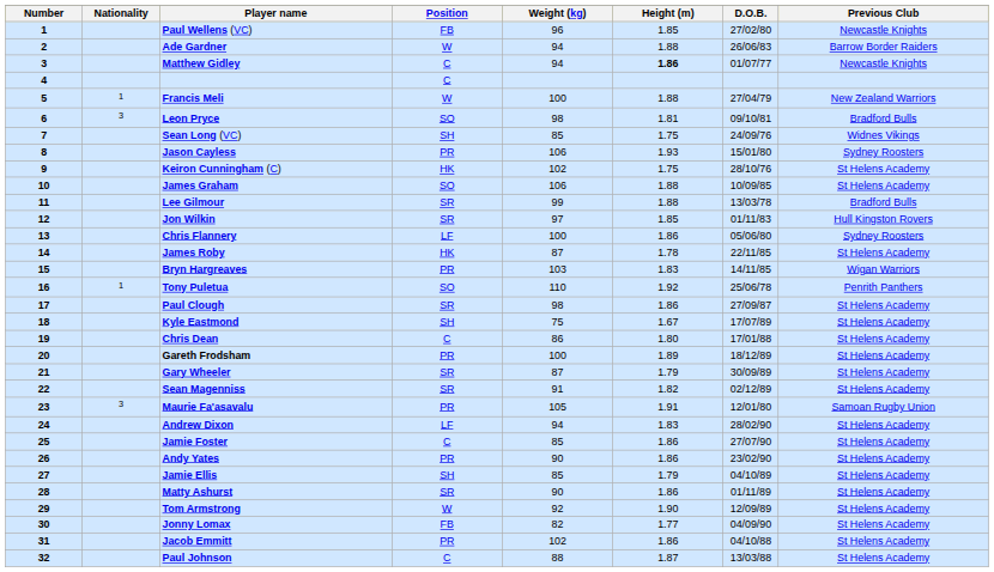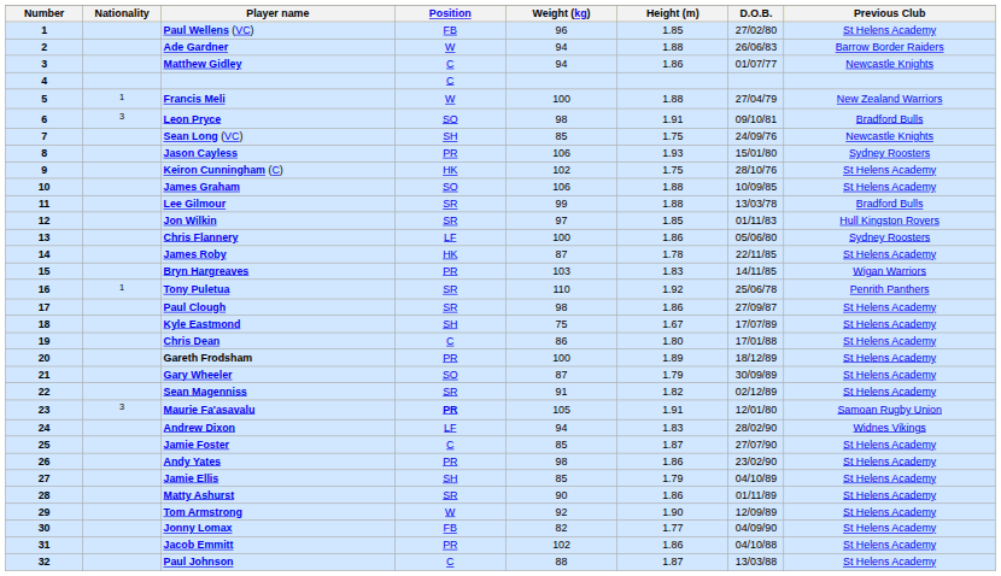 <table class="wikitable sortable" width="100%" style="font-size:85%">
 <tr bgcolor="#fff000">
 </tr>
 <tr bgcolor="#fff000">
 <th width=7%>Number</th>
 <th width=7%>Nationality</th>
 <th width=21%>Player name</th>
 <th width=10%><a href='#'>Position</a></th>
 <th width=10%>Weight (<a href='#'>kg</a>)</th>
 <th width=10%>Height (m)</th>
 <th width=5%>D.O.B.</th>
 <th width=19%>Previous Club</th>
 </tr>
 <tr bgcolor=#D0E7FF>
 <td align=center><strong>1</strong></td>
 <td align=center></td>
 <td><strong><a href='#'>Paul Wellens</a></strong> (<a href='#'>VC</a>)</td>
 <td align=center><a href='#'>FB</a></td>
 <td align=center>96</td>
 <td align=center>1.85</td>
 <td align=center>27/02/80</td>
-<td align=center><a href='#'>Newcastle Knights</a></td>
+<td align=center><a href='#'>St Helens Academy</a></td>
 </tr>
 <tr bgcolor=#D0E7FF>
 <td align=center><strong>2</strong></td>
 <td align=center></td>
 <td><strong><a href='#'>Ade Gardner</a></strong></td>
 <td align=center><a href='#'>W</a></td>
 <td align=center>94</td>
 <td align=center>1.88</td>
 <td align=center>26/06/83</td>
 <td align=center><a href='#'>Barrow Border Raiders</a></td>
 </tr>
 <tr bgcolor=#D0E7FF>
 <td align=center><strong>3</strong></td>
 <td align=center></td>
 <td><strong><a href='#'>Matthew Gidley</a></strong></td>
 <td align=center><a href='#'>C</a></td>
 <td align=center>94</td>
-<td align=center><strong>1.86</strong></td>
+<td align=center>1.86</td>
 <td align=center>01/07/77</td>
 <td align=center><a href='#'>Newcastle Knights</a></td>
 </tr>
 <tr bgcolor=#D0E7FF>
 <td align=center><strong>4</strong></td>
 <td align=center></td>
 <td></td>
 <td align=center><a href='#'>C</a></td>
 <td align=center></td>
 <td align=center></td>
 <td align=center></td>
 <td align=center></td>
 </tr>
 <tr bgcolor=#D0E7FF>
 <td align=center><strong>5</strong></td>
 <td align=center><sup>1</sup></td>
 <td><strong><a href='#'>Francis Meli</a></strong></td>
 <td align=center><a href='#'>W</a></td>
 <td align=center>100</td>
 <td align=center>1.88</td>
 <td align=center>27/04/79</td>
 <td align=center><a href='#'>New Zealand Warriors</a></td>
 </tr>
 <tr bgcolor=#D0E7FF>
 <td align=center><strong>6</strong></td>
 <td align=center><sup>3</sup></td>
 <td><strong><a href='#'>Leon Pryce</a></strong></td>
 <td align=center><a href='#'>SO</a></td>
 <td align=center>98</td>
-<td align=center>1.81</td>
+<td align=center>1.91</td>
 <td align=center>09/10/81</td>
 <td align=center><a href='#'>Bradford Bulls</a></td>
 </tr>
 <tr bgcolor=#D0E7FF>
 <td align=center><strong>7</strong></td>
 <td align=center></td>
 <td><strong><a href='#'>Sean Long</a></strong> (<a href='#'>VC</a>)</td>
 <td align=center><a href='#'>SH</a></td>
 <td align=center>85</td>
 <td align=center>1.75</td>
 <td align=center>24/09/76</td>
-<td align=center><a href='#'>Widnes Vikings</a></td>
+<td align=center><a href='#'>Newcastle Knights</a></td>
 </tr>
 <tr bgcolor=#D0E7FF>
 <td align=center><strong>8</strong></td>
 <td align=center></td>
 <td><strong><a href='#'>Jason Cayless</a></strong></td>
 <td align=center><a href='#'>PR</a></td>
 <td align=center>106</td>
 <td align=center>1.93</td>
 <td align=center>15/01/80</td>
 <td align=center><a href='#'>Sydney Roosters</a></td>
 </tr>
 <tr bgcolor=#D0E7FF>
 <td align=center><strong>9</strong></td>
 <td align=center></td>
 <td><strong><a href='#'>Keiron Cunningham</a></strong> (<a href='#'>C</a>)</td>
 <td align=center><a href='#'>HK</a></td>
 <td align=center>102</td>
 <td align=center>1.75</td>
 <td align=center>28/10/76</td>
 <td align=center><a href='#'>St Helens Academy</a></td>
 </tr>
 <tr bgcolor=#D0E7FF>
 <td align=center><strong>10</strong></td>
 <td align=center></td>
 <td><strong><a href='#'>James Graham</a></strong></td>
 <td align=center><a href='#'>SO</a></td>
 <td align=center>106</td>
 <td align=center>1.88</td>
 <td align=center>10/09/85</td>
 <td align=center><a href='#'>St Helens Academy</a></td>
 </tr>
 <tr bgcolor=#D0E7FF>
 <td align=center><strong>11</strong></td>
 <td align=center></td>
 <td><strong><a href='#'>Lee Gilmour</a></strong></td>
 <td align=center><a href='#'>SR</a></td>
 <td align=center>99</td>
 <td align=center>1.88</td>
 <td align=center>13/03/78</td>
 <td align=center><a href='#'>Bradford Bulls</a></td>
 </tr>
 <tr bgcolor=#D0E7FF>
 <td align=center><strong>12</strong></td>
 <td align=center></td>
 <td><strong><a href='#'>Jon Wilkin</a></strong></td>
 <td align=center><a href='#'>SR</a></td>
 <td align=center>97</td>
 <td align=center>1.85</td>
 <td align=center>01/11/83</td>
 <td align=center><a href='#'>Hull Kingston Rovers</a></td>
 </tr>
 <tr bgcolor=#D0E7FF>
 <td align=center><strong>13</strong></td>
 <td align=center></td>
 <td><strong><a href='#'>Chris Flannery</a></strong></td>
 <td align=center><a href='#'>LF</a></td>
 <td align=center>100</td>
 <td align=center>1.86</td>
 <td align=center>05/06/80</td>
 <td align=center><a href='#'>Sydney Roosters</a></td>
 </tr>
 <tr bgcolor=#D0E7FF>
 <td align=center><strong>14</strong></td>
 <td align=center></td>
 <td><strong><a href='#'>James Roby</a></strong></td>
 <td align=center><a href='#'>HK</a></td>
 <td align=center>87</td>
 <td align=center>1.78</td>
 <td align=center>22/11/85</td>
 <td align=center><a href='#'>St Helens Academy</a></td>
 </tr>
 <tr bgcolor=#D0E7FF>
 <td align=center><strong>15</strong></td>
 <td align=center></td>
 <td><strong><a href='#'>Bryn Hargreaves</a></strong></td>
 <td align=center><a href='#'>PR</a></td>
 <td align=center>103</td>
 <td align=center>1.83</td>
 <td align=center>14/11/85</td>
 <td align=center><a href='#'>Wigan Warriors</a></td>
 </tr>
 <tr bgcolor=#D0E7FF>
 <td align=center><strong>16</strong></td>
 <td align=center> <sup>1</sup></td>
 <td><strong><a href='#'>Tony Puletua</a></strong></td>
-<td align=center><a href='#'>SO</a></td>
+<td align=center><a href='#'>SR</a></td>
 <td align=center>110</td>
 <td align=center>1.92</td>
 <td align=center>25/06/78</td>
 <td align=center><a href='#'>Penrith Panthers</a></td>
 </tr>
 <tr bgcolor=#D0E7FF>
 <td align=center><strong>17</strong></td>
 <td align=center></td>
 <td><strong><a href='#'>Paul Clough</a></strong></td>
 <td align=center><a href='#'>SR</a></td>
 <td align=center>98</td>
 <td align=center>1.86</td>
 <td align=center>27/09/87</td>
 <td align=center><a href='#'>St Helens Academy</a></td>
 </tr>
 <tr bgcolor=#D0E7FF>
 <td align=center><strong>18</strong></td>
 <td align=center></td>
 <td><strong><a href='#'>Kyle Eastmond</a></strong></td>
 <td align=center><a href='#'>SH</a></td>
 <td align=center>75</td>
 <td align=center>1.67</td>
 <td align=center>17/07/89</td>
 <td align=center><a href='#'>St Helens Academy</a></td>
 </tr>
 <tr bgcolor=#D0E7FF>
 <td align=center><strong>19</strong></td>
 <td align=center></td>
 <td><strong><a href='#'>Chris Dean</a></strong></td>
 <td align=center><a href='#'>C</a></td>
 <td align=center>86</td>
 <td align=center>1.80</td>
 <td align=center>17/01/88</td>
 <td align=center><a href='#'>St Helens Academy</a></td>
 </tr>
 <tr bgcolor=#D0E7FF>
 <td align=center><strong>20</strong></td>
 <td align=center></td>
 <td><strong>Gareth Frodsham</strong></td>
 <td align=center><a href='#'>PR</a></td>
 <td align=center>100</td>
 <td align=center>1.89</td>
 <td align=center>18/12/89</td>
 <td align=center><a href='#'>St Helens Academy</a></td>
 </tr>
 <tr bgcolor=#D0E7FF>
 <td align=center><strong>21</strong></td>
 <td align=center></td>
 <td><strong><a href='#'>Gary Wheeler</a></strong></td>
-<td align=center><a href='#'>SR</a></td>
+<td align=center><a href='#'>SO</a></td>
 <td align=center>87</td>
 <td align=center>1.79</td>
 <td align=center>30/09/89</td>
 <td align=center><a href='#'>St Helens Academy</a></td>
 </tr>
 <tr bgcolor=#D0E7FF>
 <td align=center><strong>22</strong></td>
 <td align=center></td>
 <td><strong><a href='#'>Sean Magenniss</a></strong></td>
 <td align=center><a href='#'>SR</a></td>
 <td align=center>91</td>
 <td align=center>1.82</td>
 <td align=center>02/12/89</td>
 <td align=center><a href='#'>St Helens Academy</a></td>
 </tr>
 <tr bgcolor=#D0E7FF>
 <td align=center><strong>23</strong></td>
 <td align=center> <sup>3</sup></td>
 <td><strong><a href='#'>Maurie Fa'asavalu</a></strong></td>
-<td align=center><a href='#'>PR</a></td>
+<td align=center><strong><a href='#'>PR</a></strong></td>
 <td align=center>105</td>
 <td align=center>1.91</td>
 <td align=center>12/01/80</td>
 <td align=center><a href='#'>Samoan Rugby Union</a></td>
 </tr>
 <tr bgcolor=#D0E7FF>
 <td align=center><strong>24</strong></td>
 <td align=center></td>
 <td><strong><a href='#'>Andrew Dixon</a></strong></td>
 <td align=center><a href='#'>LF</a></td>
 <td align=center>94</td>
 <td align=center>1.83</td>
 <td align=center>28/02/90</td>
-<td align=center><a href='#'>St Helens Academy</a></td>
+<td align=center><a href='#'>Widnes Vikings</a></td>
 </tr>
 <tr bgcolor=#D0E7FF>
 <td align=center><strong>25</strong></td>
 <td align=center></td>
 <td><strong><a href='#'>Jamie Foster</a></strong></td>
 <td align=center><a href='#'>C</a></td>
 <td align=center>85</td>
-<td align=center>1.86</td>
+<td align=center>1.87</td>
 <td align=center>27/07/90</td>
 <td align=center><a href='#'>St Helens Academy</a></td>
 </tr>
 <tr bgcolor=#D0E7FF>
 <td align=center><strong>26</strong></td>
 <td align=center></td>
 <td><strong><a href='#'>Andy Yates</a></strong></td>
 <td align=center><a href='#'>PR</a></td>
-<td align=center>90</td>
+<td align=center>98</td>
 <td align=center>1.86</td>
 <td align=center>23/02/90</td>
 <td align=center><a href='#'>St Helens Academy</a></td>
 </tr>
 <tr bgcolor=#D0E7FF>
 <td align=center><strong>27</strong></td>
 <td align=center></td>
 <td><strong><a href='#'>Jamie Ellis</a></strong></td>
 <td align=center><a href='#'>SH</a></td>
 <td align=center>85</td>
 <td align=center>1.79</td>
 <td align=center>04/10/89</td>
 <td align=center><a href='#'>St Helens Academy</a></td>
 </tr>
 <tr bgcolor=#D0E7FF>
 <td align=center><strong>28</strong></td>
 <td align=center></td>
 <td><strong><a href='#'>Matty Ashurst</a></strong></td>
 <td align=center><a href='#'>SR</a></td>
 <td align=center>90</td>
 <td align=center>1.86</td>
 <td align=center>01/11/89</td>
 <td align=center><a href='#'>St Helens Academy</a></td>
 </tr>
 <tr bgcolor=#D0E7FF>
 <td align=center><strong>29</strong></td>
 <td align=center></td>
 <td><strong><a href='#'>Tom Armstrong</a></strong></td>
 <td align=center><a href='#'>W</a></td>
 <td align=center>92</td>
 <td align=center>1.90</td>
 <td align=center>12/09/89</td>
 <td align=center><a href='#'>St Helens Academy</a></td>
 </tr>
 <tr bgcolor=#D0E7FF>
 <td align=center><strong>30</strong></td>
 <td align=center></td>
 <td><strong><a href='#'>Jonny Lomax</a></strong></td>
 <td align=center><a href='#'>FB</a></td>
 <td align=center>82</td>
 <td align=center>1.77</td>
 <td align=center>04/09/90</td>
 <td align=center><a href='#'>St Helens Academy</a></td>
 </tr>
 <tr bgcolor=#D0E7FF>
 <td align=center><strong>31</strong></td>
 <td align=center></td>
 <td><strong><a href='#'>Jacob Emmitt</a></strong></td>
 <td align=center><a href='#'>PR</a></td>
 <td align=center>102</td>
 <td align=center>1.86</td>
 <td align=center>04/10/88</td>
 <td align=center><a href='#'>St Helens Academy</a></td>
 </tr>
 <tr bgcolor=#D0E7FF>
 <td align=center><strong>32</strong></td>
 <td align=center></td>
 <td><strong><a href='#'>Paul Johnson</a></strong></td>
 <td align=center><a href='#'>C</a></td>
 <td align=center>88</td>
 <td align=center>1.87</td>
 <td align=center>13/03/88</td>
 <td align=center><a href='#'>St Helens Academy</a></td>
 </tr>
 </table>
